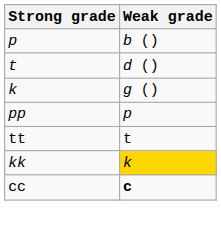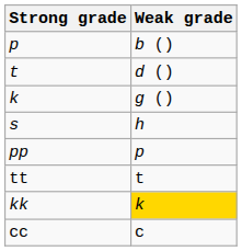 <table class="wikitable">
 <tr>
 <th>Strong grade</th>
 <th>Weak grade</th>
 </tr>
 <tr>
 <td><em>p</em></td>
 <td><em>b</em> ()</td>
 </tr>
 <tr>
 <td><em>t</em></td>
 <td><em>d</em> ()</td>
 </tr>
 <tr>
 <td><em>k</em></td>
 <td><em>g</em> ()</td>
 </tr>
 <tr>
+<td><em>s</em></td>
+<td><em>h</em> </td>
+</tr>
+<tr>
 <td><em>pp</em></td>
 <td><em>p<strong> </td>
 </tr>
 <tr>
 <td></em>tt<em></td>
 <td></em>t</strong> </td>
 </tr>
 <tr>
 <td><em>kk</em></td>
 <td style="background: gold;"><em>k<strong> </td>
 </tr>
 <tr>
 <td></em>cc<em> </td>
-<td><strong></em>c</strong> </strong></td>
+<td></em>c</strong> </td>
 </tr>
 </table>
